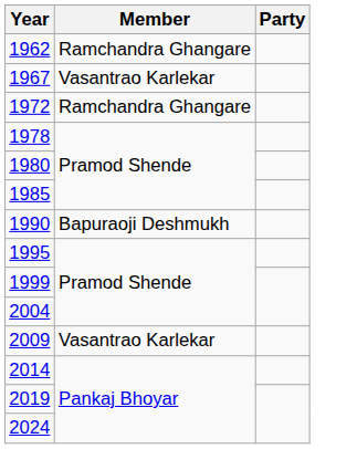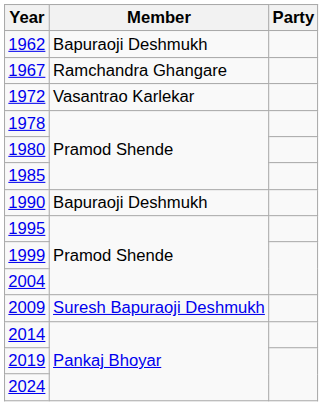 <table class="wikitable">
 <tr>
 <th>Year</th>
 <th>Member</th>
 <th colspan=2>Party</th>
 </tr>
 <tr>
 <td><a href='#'>1962</a></td>
+<td>Bapuraoji Deshmukh</td>
+<td></td>
+</tr>
+<tr>
+<td><a href='#'>1967</a></td>
 <td>Ramchandra Ghangare</td>
 <td></td>
 </tr>
 <tr>
-<td><a href='#'>1967</a></td>
+<td><a href='#'>1972</a></td>
 <td>Vasantrao Karlekar</td>
-<td></td>
-</tr>
-<tr>
-<td><a href='#'>1972</a></td>
-<td>Ramchandra Ghangare</td>
 <td></td>
 </tr>
 <tr>
 <td><a href='#'>1978</a></td>
 <td rowspan=3>Pramod Shende</td>
 <td></td>
 </tr>
 <tr>
 <td><a href='#'>1980</a></td>
 </tr>
 <tr>
 <td><a href='#'>1985</a></td>
 <td></td>
 </tr>
 <tr>
 <td><a href='#'>1990</a></td>
 <td>Bapuraoji Deshmukh</td>
 <td></td>
 </tr>
 <tr>
 <td><a href='#'>1995</a></td>
 <td rowspan=3>Pramod Shende</td>
 <td></td>
 </tr>
 <tr>
 <td><a href='#'>1999</a></td>
 </tr>
 <tr>
 <td><a href='#'>2004</a></td>
 </tr>
 <tr>
 <td><a href='#'>2009</a></td>
-<td>Vasantrao Karlekar</td>
+<td><a href='#'>Suresh Bapuraoji Deshmukh</a></td>
 <td></td>
 </tr>
 <tr>
 <td><a href='#'>2014</a></td>
 <td rowspan=3><a href='#'>Pankaj Bhoyar</a></td>
 <td></td>
 </tr>
 <tr>
 <td><a href='#'>2019</a></td>
 </tr>
 <tr>
 <td><a href='#'>2024</a></td>
 </tr>
 </table>
